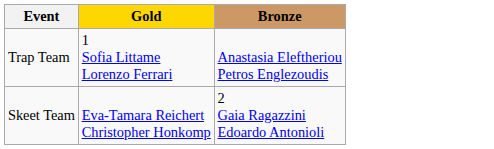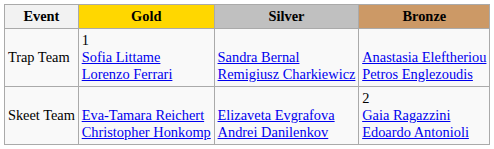 <table class="wikitable" style="font-size:90%; text-align:left;">
 <tr align=center>
 <th>Event</th>
 <td bgcolor=gold><strong>Gold</strong></td>
+<td bgcolor=silver><strong>Silver</strong></td>
 <td bgcolor=cc9966><strong>Bronze</strong></td>
 </tr>
 <tr>
 <td>Trap Team</td>
 <td> 1<br><a href='#'>Sofia Littame</a><br><a href='#'>Lorenzo Ferrari</a></td>
+<td>  <br><a href='#'>Sandra Bernal</a><br><a href='#'>Remigiusz Charkiewicz</a></td>
 <td><br><a href='#'>Anastasia Eleftheriou</a><br><a href='#'>Petros Englezoudis</a></td>
 </tr>
 <tr>
 <td>Skeet Team</td>
 <td><br><a href='#'>Eva-Tamara Reichert</a><br><a href='#'>Christopher Honkomp</a></td>
+<td><br><a href='#'>Elizaveta Evgrafova</a><br><a href='#'>Andrei Danilenkov</a></td>
 <td> 2<br><a href='#'>Gaia Ragazzini</a><br><a href='#'>Edoardo Antonioli</a></td>
 </tr>
 </table>
